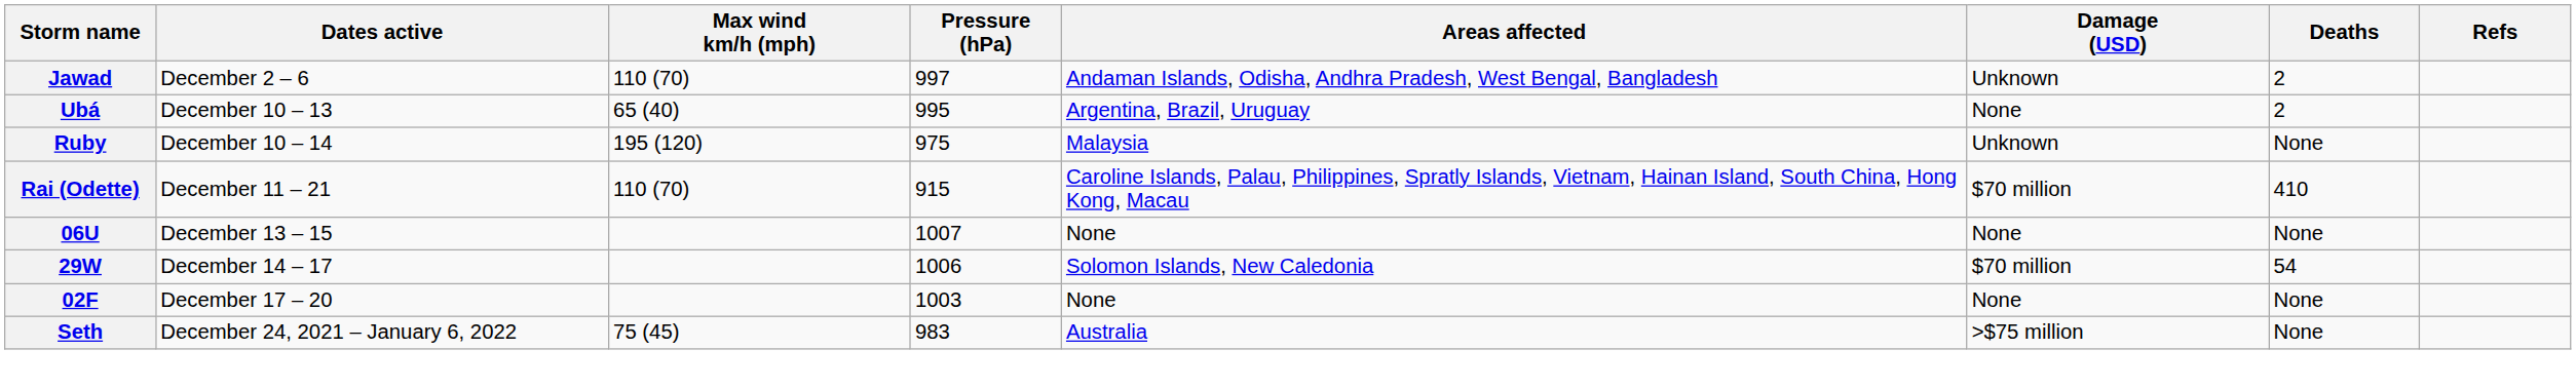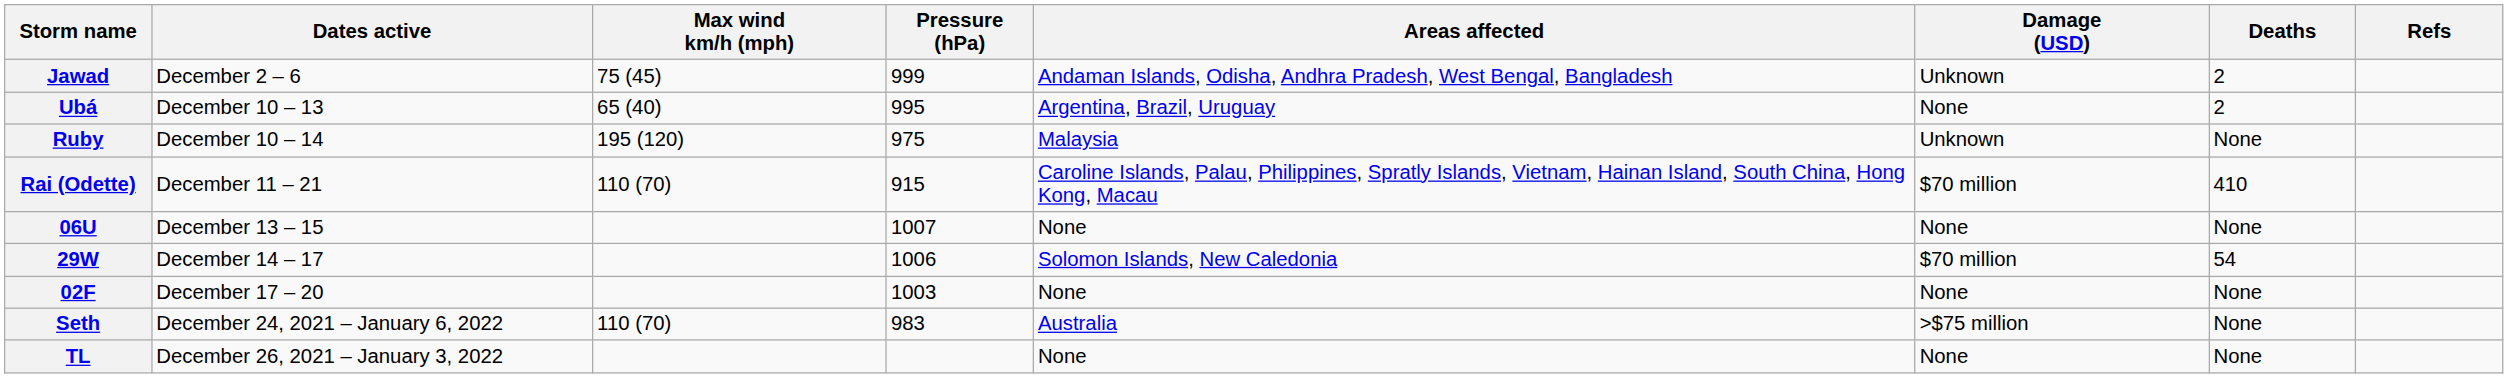 <table class="wikitable sortable">
 <tr>
 <th width="5%">Storm name</th>
 <th width="15%">Dates active</th>
 <th width="10%">Max wind<br>km/h (mph)</th>
 <th width="5%">Pressure<br>(hPa)</th>
 <th width="30%">Areas affected</th>
 <th width="10%">Damage<br>(<a href='#'>USD</a>)</th>
 <th width="5%">Deaths</th>
 <th width="5%">Refs</th>
 </tr>
 <tr>
 <th><a href='#'>Jawad</a></th>
 <td>December 2 – 6</td>
-<td>110 (70)</td>
-<td>997</td>
+<td>75 (45)</td>
+<td>999</td>
 <td><a href='#'>Andaman Islands</a>, <a href='#'>Odisha</a>, <a href='#'>Andhra Pradesh</a>, <a href='#'>West Bengal</a>, <a href='#'>Bangladesh</a></td>
 <td>Unknown</td>
 <td>2</td>
 <td></td>
 </tr>
 <tr>
 <th><a href='#'>Ubá</a></th>
 <td>December 10 – 13</td>
 <td>65 (40)</td>
 <td>995</td>
 <td><a href='#'>Argentina</a>, <a href='#'>Brazil</a>, <a href='#'>Uruguay</a></td>
 <td>None</td>
 <td>2</td>
 <td></td>
 </tr>
 <tr>
 <th><a href='#'>Ruby</a></th>
 <td>December 10 – 14</td>
 <td>195 (120)</td>
 <td>975</td>
 <td><a href='#'>Malaysia</a></td>
 <td>Unknown</td>
 <td>None</td>
 <td></td>
 </tr>
 <tr>
 <th><a href='#'>Rai (Odette)</a></th>
 <td>December 11 – 21</td>
 <td>110 (70)</td>
 <td>915</td>
 <td><a href='#'>Caroline Islands</a>, <a href='#'>Palau</a>, <a href='#'>Philippines</a>, <a href='#'>Spratly Islands</a>, <a href='#'>Vietnam</a>, <a href='#'>Hainan Island</a>, <a href='#'>South China</a>, <a href='#'>Hong Kong</a>, <a href='#'>Macau</a></td>
 <td>$70 million</td>
 <td>410</td>
 <td></td>
 </tr>
 <tr>
 <th><a href='#'>06U</a></th>
 <td>December 13 – 15</td>
 <td></td>
 <td>1007</td>
 <td>None</td>
 <td>None</td>
 <td>None</td>
 <td></td>
 </tr>
 <tr>
 <th><a href='#'>29W</a></th>
 <td>December 14 – 17</td>
 <td></td>
 <td>1006</td>
 <td><a href='#'>Solomon Islands</a>, <a href='#'>New Caledonia</a></td>
 <td>$70 million</td>
 <td>54</td>
 <td></td>
 </tr>
 <tr>
 <th><a href='#'>02F</a></th>
 <td>December 17 – 20</td>
 <td></td>
 <td>1003</td>
 <td>None</td>
 <td>None</td>
 <td>None</td>
 <td></td>
 </tr>
 <tr>
 <th><a href='#'>Seth</a></th>
 <td>December 24, 2021 – January 6, 2022</td>
-<td>75 (45)</td>
+<td>110 (70)</td>
 <td>983</td>
 <td><a href='#'>Australia</a></td>
 <td>>$75 million</td>
 <td>None</td>
 <td></td>
 </tr>
+<tr>
+<th><a href='#'>TL</a></th>
+<td>December 26, 2021 – January 3, 2022</td>
+<td></td>
+<td></td>
+<td>None</td>
+<td>None</td>
+<td>None</td>
+<td></td>
+</tr>
 </table>
